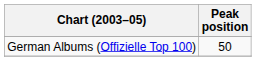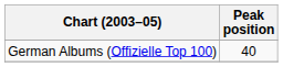 <table class="wikitable sortable">
 <tr>
 <th>Chart (2003–05)</th>
 <th>Peak<br>position</th>
 </tr>
 <tr>
 </tr>
 <tr>
 </tr>
 <tr>
 </tr>
 <tr>
 <td align="left">German Albums (<a href='#'>Offizielle Top 100</a>)</td>
-<td align="center">50</td>
+<td align="center">40</td>
 </tr>
 <tr>
 </tr>
 <tr>
 </tr>
 <tr>
 </tr>
 <tr>
 </tr>
 <tr>
 </tr>
 </table>
